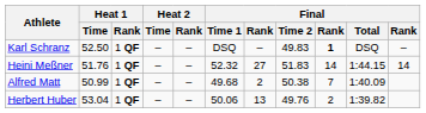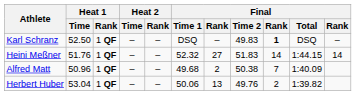 <table class="wikitable" style="font-size:90%">
 <tr>
 <th rowspan="2">Athlete</th>
 <th colspan="2">Heat 1</th>
 <th colspan="2">Heat 2</th>
 <th colspan="6">Final</th>
 </tr>
 <tr>
 <th>Time</th>
 <th>Rank</th>
 <th>Time</th>
 <th>Rank</th>
 <th>Time 1</th>
 <th>Rank</th>
 <th>Time 2</th>
 <th>Rank</th>
 <th>Total</th>
 <th>Rank</th>
 </tr>
 <tr>
 <td><a href='#'>Karl Schranz</a></td>
 <td align="center">52.50</td>
 <td align="center">1 <strong>QF</strong></td>
 <td align="center">–</td>
 <td align="center">–</td>
 <td align="center">DSQ</td>
 <td align="center">–</td>
 <td align="center">49.83</td>
 <td align="center"><strong>1</strong></td>
 <td align="center">DSQ</td>
 <td align="center">–</td>
 </tr>
 <tr>
 <td><a href='#'>Heini Meßner</a></td>
 <td align="center">51.76</td>
 <td align="center">1 <strong>QF</strong></td>
 <td align="center">–</td>
 <td align="center">–</td>
 <td align="center">52.32</td>
 <td align="center">27</td>
 <td align="center">51.83</td>
 <td align="center">14</td>
 <td align="center">1:44.15</td>
 <td align="center">14</td>
 </tr>
 <tr>
 <td><a href='#'>Alfred Matt</a></td>
-<td align="center">50.99</td>
+<td align="center">50.96</td>
 <td align="center">1 <strong>QF</strong></td>
 <td align="center">–</td>
 <td align="center">–</td>
 <td align="center">49.68</td>
 <td align="center">2</td>
 <td align="center">50.38</td>
 <td align="center">7</td>
 <td align="center">1:40.09</td>
 <td align="center"></td>
 </tr>
 <tr>
 <td><a href='#'>Herbert Huber</a></td>
 <td align="center">53.04</td>
 <td align="center">1 <strong>QF</strong></td>
 <td align="center">–</td>
 <td align="center">–</td>
 <td align="center">50.06</td>
 <td align="center">13</td>
 <td align="center">49.76</td>
 <td align="center">2</td>
 <td align="center">1:39.82</td>
 <td align="center"></td>
 </tr>
 </table>
